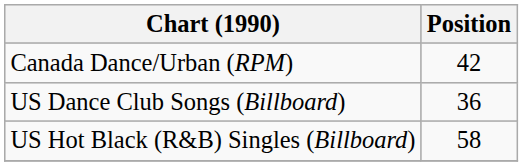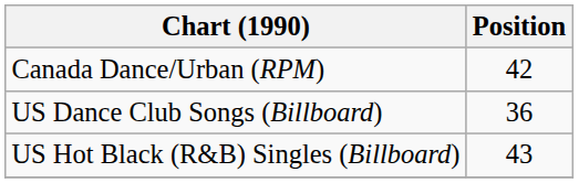 <table class="wikitable sortable">
 <tr>
 <th>Chart (1990)</th>
 <th>Position</th>
 </tr>
 <tr>
 <td align="left">Canada Dance/Urban (<em>RPM</em>)</td>
 <td align="center">42</td>
 </tr>
 <tr>
 <td align="left">US Dance Club Songs (<em>Billboard</em>)</td>
 <td align="center">36</td>
 </tr>
 <tr>
 <td align="left">US Hot Black (R&B) Singles (<em>Billboard</em>)</td>
-<td align="center">58</td>
+<td align="center">43</td>
 </tr>
 <tr>
 </tr>
 </table>
